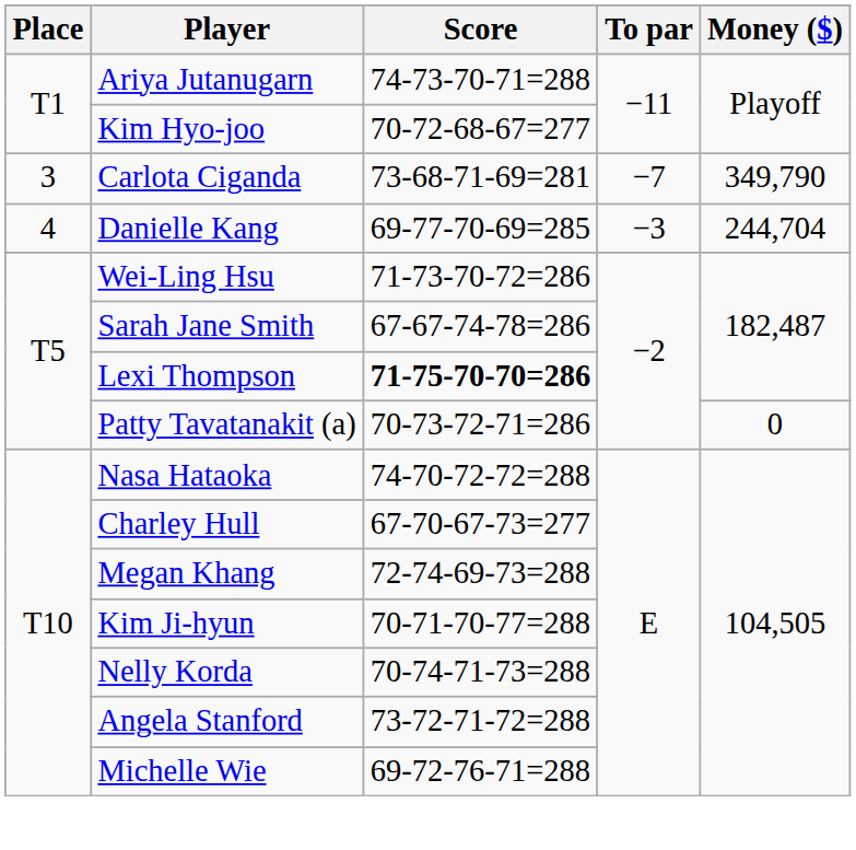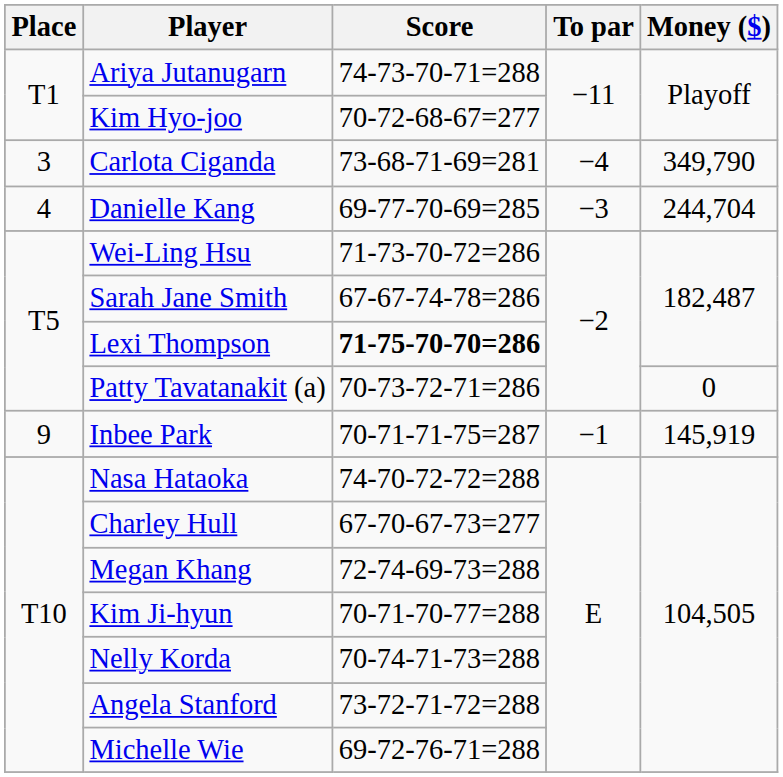 <table class="wikitable">
 <tr>
 <th>Place</th>
 <th>Player</th>
 <th>Score</th>
 <th>To par</th>
 <th>Money (<a href='#'>$</a>)</th>
 </tr>
 <tr>
 <td align=center rowspan=2>T1</td>
 <td> <a href='#'>Ariya Jutanugarn</a></td>
 <td>74-73-70-71=288</td>
 <td align=center rowspan=2>−11</td>
 <td align=center rowspan=2>Playoff</td>
 </tr>
 <tr>
 <td> <a href='#'>Kim Hyo-joo</a></td>
 <td>70-72-68-67=277</td>
 </tr>
 <tr>
 <td align=center>3</td>
 <td> <a href='#'>Carlota Ciganda</a></td>
 <td>73-68-71-69=281</td>
-<td align=center>−7</td>
+<td align=center>−4</td>
 <td align=center>349,790</td>
 </tr>
 <tr>
 <td align=center>4</td>
 <td> <a href='#'>Danielle Kang</a></td>
 <td>69-77-70-69=285</td>
 <td align=center>−3</td>
 <td align=center>244,704</td>
 </tr>
 <tr>
 <td align=center rowspan=4>T5</td>
 <td> <a href='#'>Wei-Ling Hsu</a></td>
 <td>71-73-70-72=286</td>
 <td align=center rowspan=4>−2</td>
 <td align=center rowspan=3>182,487</td>
 </tr>
 <tr>
 <td> <a href='#'>Sarah Jane Smith</a></td>
 <td>67-67-74-78=286</td>
 </tr>
 <tr>
 <td> <a href='#'>Lexi Thompson</a></td>
 <td><strong>71-75-70-70=286</strong></td>
 </tr>
 <tr>
 <td> <a href='#'>Patty Tavatanakit</a> (a)</td>
 <td>70-73-72-71=286</td>
 <td align=center>0</td>
+</tr>
+<tr>
+<td align=center>9</td>
+<td> <a href='#'>Inbee Park</a></td>
+<td>70-71-71-75=287</td>
+<td align=center>−1</td>
+<td align=center>145,919</td>
 </tr>
 <tr>
 <td align=center rowspan=7>T10</td>
 <td> <a href='#'>Nasa Hataoka</a></td>
 <td>74-70-72-72=288</td>
 <td align=center rowspan=7>E</td>
 <td align=center rowspan=7>104,505</td>
 </tr>
 <tr>
 <td> <a href='#'>Charley Hull</a></td>
 <td>67-70-67-73=277</td>
 </tr>
 <tr>
 <td> <a href='#'>Megan Khang</a></td>
 <td>72-74-69-73=288</td>
 </tr>
 <tr>
 <td> <a href='#'>Kim Ji-hyun</a></td>
 <td>70-71-70-77=288</td>
 </tr>
 <tr>
 <td> <a href='#'>Nelly Korda</a></td>
 <td>70-74-71-73=288</td>
 </tr>
 <tr>
 <td> <a href='#'>Angela Stanford</a></td>
 <td>73-72-71-72=288</td>
 </tr>
 <tr>
 <td> <a href='#'>Michelle Wie</a></td>
 <td>69-72-76-71=288</td>
 </tr>
 </table>
